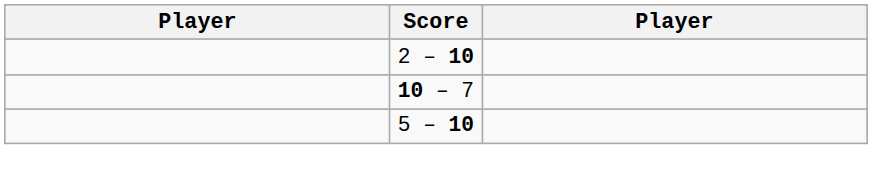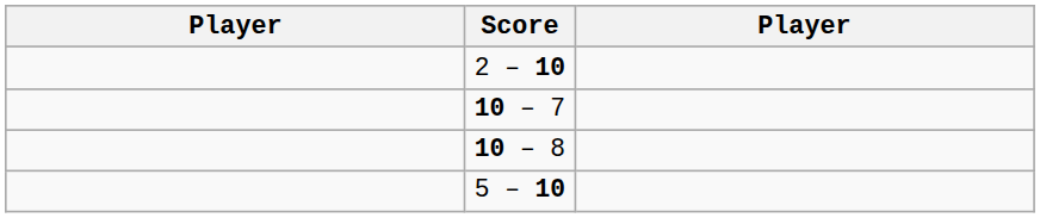 <table class="wikitable">
 <tr style="font-size:10pt;font-weight:bold">
 <th width=230>Player</th>
 <th width=50>Score</th>
 <th width=230>Player</th>
 </tr>
 <tr>
 <td></td>
 <td align=center>2 – <strong>10</strong></td>
 <td></td>
 </tr>
 <tr>
 <td></td>
 <td align=center><strong>10</strong> – 7</td>
 <td></td>
 </tr>
 <tr>
 <td></td>
+<td align=center><strong>10</strong> – 8</td>
+<td></td>
+</tr>
+<tr>
+<td></td>
 <td align=center>5 – <strong>10</strong></td>
 <td></td>
 </tr>
 </table>
